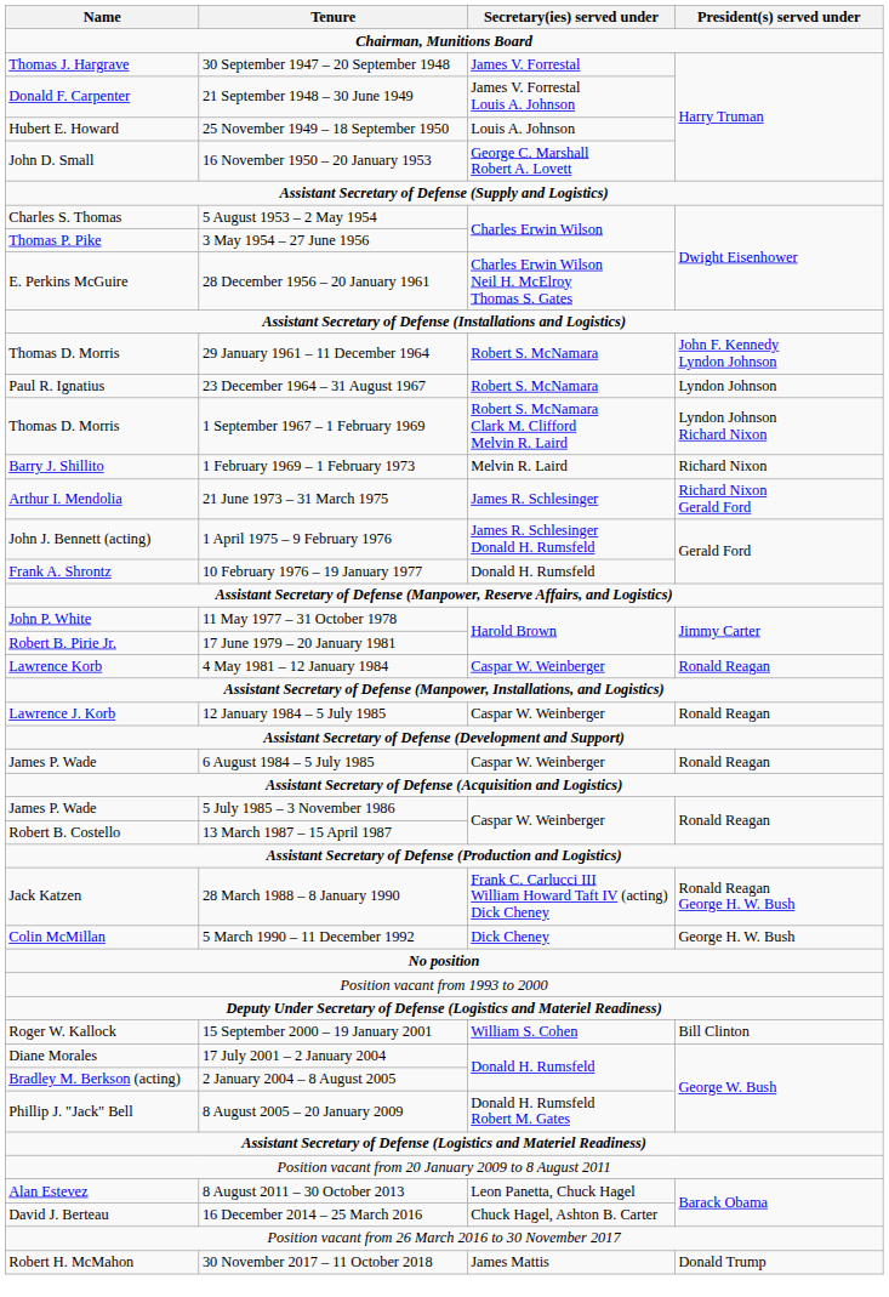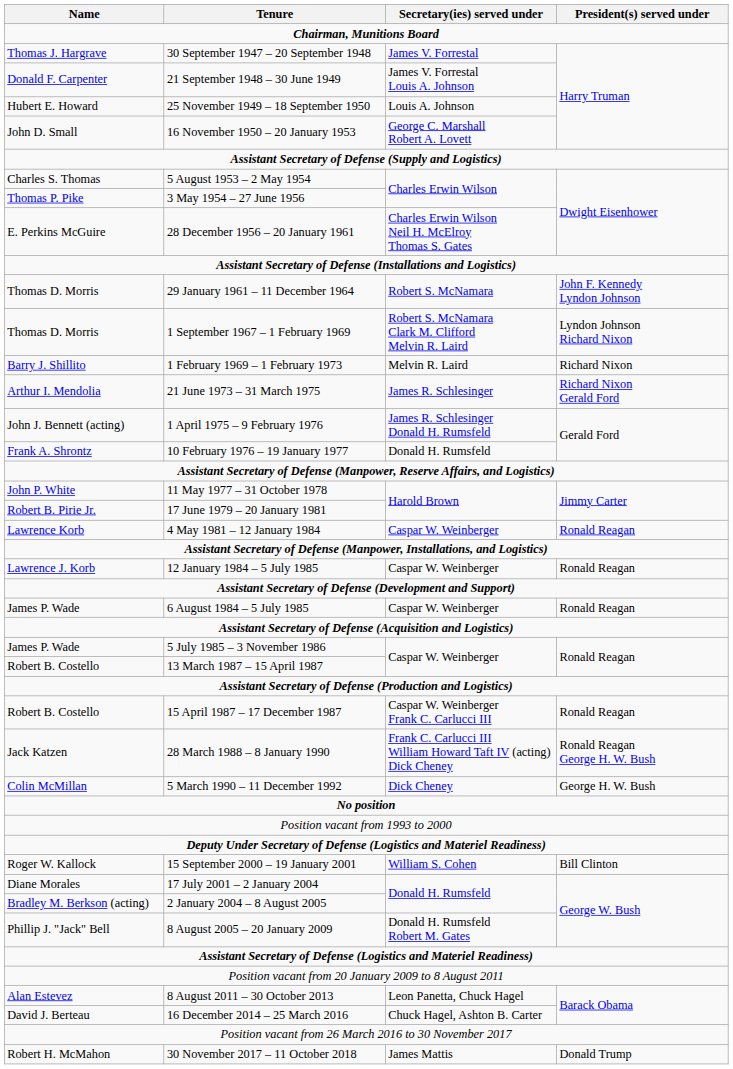 <table class="wikitable">
 <tr>
 <th scope="col" style="width:200px;">Name</th>
 <th scope="col" style="width:280px;">Tenure</th>
 <th scope="col" style="width:215px;">Secretary(ies) served under</th>
 <th scope="col" style="width:215px;">President(s) served under</th>
 </tr>
 <tr>
 <td colspan="4" style="text-align:center;"><strong><em> Chairman, Munitions Board</em></strong></td>
 </tr>
 <tr>
 <td><a href='#'>Thomas J. Hargrave</a></td>
 <td>30 September 1947 – 20 September 1948</td>
 <td><a href='#'>James V. Forrestal</a></td>
 <td rowspan="4"><a href='#'>Harry Truman</a></td>
 </tr>
 <tr>
 <td><a href='#'>Donald F. Carpenter</a></td>
 <td>21 September 1948 – 30 June 1949</td>
 <td>James V. Forrestal <br> <a href='#'>Louis A. Johnson</a></td>
 </tr>
 <tr>
 <td>Hubert E. Howard</td>
 <td>25 November 1949 – 18 September 1950</td>
 <td>Louis A. Johnson</td>
 </tr>
 <tr>
 <td>John D. Small</td>
 <td>16 November 1950 – 20 January 1953</td>
 <td><a href='#'>George C. Marshall</a> <br> <a href='#'>Robert A. Lovett</a></td>
 </tr>
 <tr>
 <td colspan="4" style="text-align:center;"><strong><em> Assistant Secretary of Defense (Supply and Logistics)</em></strong></td>
 </tr>
 <tr>
 <td>Charles S. Thomas</td>
 <td>5 August 1953 – 2 May 1954</td>
 <td rowspan="2"><a href='#'>Charles Erwin Wilson</a></td>
 <td rowspan="3"><a href='#'>Dwight Eisenhower</a></td>
 </tr>
 <tr>
 <td><a href='#'>Thomas P. Pike</a></td>
 <td>3 May 1954 – 27 June 1956</td>
 </tr>
 <tr>
 <td>E. Perkins McGuire</td>
 <td>28 December 1956 – 20 January 1961</td>
 <td><a href='#'>Charles Erwin Wilson</a> <br> <a href='#'>Neil H. McElroy</a> <br> <a href='#'>Thomas S. Gates</a></td>
 </tr>
 <tr>
 <td colspan="4" style="text-align:center;"><strong><em> Assistant Secretary of Defense (Installations and Logistics)</em></strong></td>
 </tr>
 <tr>
 <td>Thomas D. Morris</td>
 <td>29 January 1961 – 11 December 1964</td>
 <td><a href='#'>Robert S. McNamara</a></td>
 <td><a href='#'>John F. Kennedy</a> <br> <a href='#'>Lyndon Johnson</a></td>
-</tr>
-<tr>
-<td>Paul R. Ignatius</td>
-<td>23 December 1964 – 31 August 1967</td>
-<td><a href='#'>Robert S. McNamara</a></td>
-<td>Lyndon Johnson</td>
 </tr>
 <tr>
 <td>Thomas D. Morris</td>
 <td>1 September 1967 – 1 February 1969</td>
 <td><a href='#'>Robert S. McNamara</a> <br> <a href='#'>Clark M. Clifford</a> <br> <a href='#'>Melvin R. Laird</a></td>
 <td>Lyndon Johnson <br> <a href='#'>Richard Nixon</a></td>
 </tr>
 <tr>
 <td><a href='#'>Barry J. Shillito</a></td>
 <td>1 February 1969 – 1 February 1973</td>
 <td>Melvin R. Laird</td>
 <td>Richard Nixon</td>
 </tr>
 <tr>
 <td><a href='#'>Arthur I. Mendolia</a></td>
 <td>21 June 1973 – 31 March 1975</td>
 <td><a href='#'>James R. Schlesinger</a></td>
 <td><a href='#'>Richard Nixon</a> <br> <a href='#'>Gerald Ford</a></td>
 </tr>
 <tr>
 <td>John J. Bennett (acting)</td>
 <td>1 April 1975 – 9 February 1976</td>
 <td><a href='#'>James R. Schlesinger</a> <br> <a href='#'>Donald H. Rumsfeld</a></td>
 <td rowspan="2">Gerald Ford</td>
 </tr>
 <tr>
 <td><a href='#'>Frank A. Shrontz</a></td>
 <td>10 February 1976 – 19 January 1977</td>
 <td>Donald H. Rumsfeld</td>
 </tr>
 <tr>
 <td colspan="4" style="text-align:center;"><strong><em>Assistant Secretary of Defense (Manpower, Reserve Affairs, and Logistics)</em></strong></td>
 </tr>
 <tr>
 <td><a href='#'>John P. White</a></td>
 <td>11 May 1977 – 31 October 1978</td>
 <td rowspan="2"><a href='#'>Harold Brown</a></td>
 <td rowspan="2"><a href='#'>Jimmy Carter</a></td>
 </tr>
 <tr>
 <td><a href='#'>Robert B. Pirie Jr.</a></td>
 <td>17 June 1979 – 20 January 1981</td>
 </tr>
 <tr>
 <td><a href='#'>Lawrence Korb</a></td>
 <td>4 May 1981 – 12 January 1984</td>
 <td><a href='#'>Caspar W. Weinberger</a></td>
 <td><a href='#'>Ronald Reagan</a></td>
 </tr>
 <tr>
 <td colspan="4" style="text-align:center;"><strong><em>Assistant Secretary of Defense (Manpower, Installations, and Logistics)</em></strong></td>
 </tr>
 <tr>
 <td><a href='#'>Lawrence J. Korb</a></td>
 <td>12 January 1984 – 5 July 1985</td>
 <td>Caspar W. Weinberger</td>
 <td>Ronald Reagan</td>
 </tr>
 <tr>
 <td colspan="4" style="text-align:center;"><strong><em> Assistant Secretary of Defense (Development and Support)</em></strong></td>
 </tr>
 <tr>
 <td>James P. Wade</td>
 <td>6 August 1984 – 5 July 1985</td>
 <td>Caspar W. Weinberger</td>
 <td>Ronald Reagan</td>
 </tr>
 <tr>
 <td colspan="4" style="text-align:center;"><strong><em> Assistant Secretary of Defense (Acquisition and Logistics)</em></strong></td>
 </tr>
 <tr>
 <td>James P. Wade</td>
 <td>5 July 1985 – 3 November 1986</td>
 <td rowspan="2">Caspar W. Weinberger</td>
 <td rowspan="2">Ronald Reagan</td>
 </tr>
 <tr>
 <td>Robert B. Costello</td>
 <td>13 March 1987 – 15 April 1987</td>
 </tr>
 <tr>
 <td colspan="4" style="text-align:center;"><strong><em> Assistant Secretary of Defense (Production and Logistics)</em></strong></td>
 </tr>
 <tr>
+<td>Robert B. Costello</td>
+<td>15 April 1987 – 17 December 1987</td>
+<td>Caspar W. Weinberger <br> <a href='#'>Frank C. Carlucci III</a></td>
+<td>Ronald Reagan</td>
+</tr>
+<tr>
 <td>Jack Katzen</td>
 <td>28 March 1988 – 8 January 1990</td>
 <td><a href='#'>Frank C. Carlucci III</a> <br> <a href='#'>William Howard Taft IV</a> (acting) <br> <a href='#'>Dick Cheney</a></td>
 <td>Ronald Reagan <br> <a href='#'>George H. W. Bush</a></td>
 </tr>
 <tr>
 <td><a href='#'>Colin McMillan</a></td>
 <td>5 March 1990 – 11 December 1992</td>
 <td><a href='#'>Dick Cheney</a></td>
 <td>George H. W. Bush</td>
 </tr>
 <tr>
 <td colspan="4" style="text-align:center;"><strong><em> No position</em></strong></td>
 </tr>
 <tr>
 <td colspan="4" style="text-align:center;"><em>Position vacant from 1993 to 2000</em></td>
 </tr>
 <tr>
 <td colspan="4" style="text-align:center;"><strong><em> Deputy Under Secretary of Defense (Logistics and Materiel Readiness)</em></strong></td>
 </tr>
 <tr>
 <td>Roger W. Kallock</td>
 <td>15 September 2000 – 19 January 2001</td>
 <td><a href='#'>William S. Cohen</a></td>
 <td>Bill Clinton</td>
 </tr>
 <tr>
 <td>Diane Morales</td>
 <td>17 July 2001 – 2 January 2004</td>
 <td rowspan="2"><a href='#'>Donald H. Rumsfeld</a></td>
 <td rowspan="3"><a href='#'>George W. Bush</a></td>
 </tr>
 <tr>
 <td><a href='#'>Bradley M. Berkson</a> (acting)</td>
 <td>2 January 2004 – 8 August  2005</td>
 </tr>
 <tr>
 <td>Phillip J. "Jack" Bell</td>
 <td>8 August 2005 – 20 January 2009</td>
 <td>Donald H. Rumsfeld <br> <a href='#'>Robert M. Gates</a></td>
 </tr>
 <tr>
 <td colspan="4" style="text-align:center;"><strong><em> Assistant Secretary of Defense (Logistics and Materiel Readiness)</em></strong></td>
 </tr>
 <tr>
 <td colspan="4" style="text-align:center;"><em>Position vacant from 20 January 2009 to 8 August 2011</em></td>
 </tr>
 <tr>
 <td><a href='#'>Alan Estevez</a></td>
 <td>8 August 2011 – 30 October 2013</td>
 <td>Leon Panetta, Chuck Hagel</td>
 <td rowspan=2><a href='#'>Barack Obama</a></td>
 </tr>
 <tr>
 <td>David J. Berteau</td>
 <td>16 December 2014 – 25 March 2016</td>
 <td>Chuck Hagel, Ashton B. Carter</td>
 </tr>
 <tr>
 <td colspan="4" style="text-align:center;"><em>Position vacant from 26 March 2016 to 30 November 2017</em></td>
 </tr>
 <tr>
 <td>Robert H. McMahon</td>
 <td>30 November 2017 – 11 October 2018</td>
 <td>James Mattis</td>
 <td>Donald Trump</td>
 </tr>
 </table>
